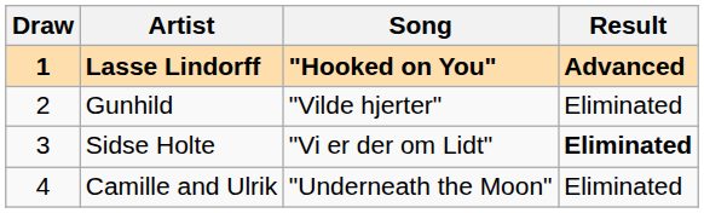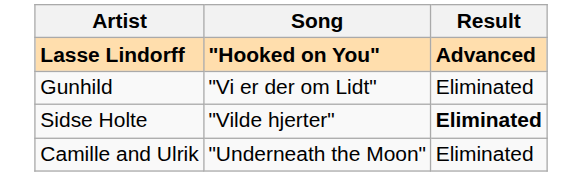 <table class="sortable wikitable" style="margin: 1em auto 1em auto; text-align:center">
 <tr>
-<th>Draw</th>
 <th>Artist</th>
 <th>Song</th>
 <th>Result</th>
 </tr>
 <tr style="font-weight:bold;background:navajowhite">
-<td>1</td>
 <td align="left">Lasse Lindorff</td>
 <td align="left">"Hooked on You"</td>
 <td align="left">Advanced</td>
 </tr>
 <tr>
-<td>2</td>
 <td align="left">Gunhild</td>
-<td align="left">"Vilde hjerter"</td>
+<td align="left">"Vi er der om Lidt"</td>
 <td align="left">Eliminated</td>
 </tr>
 <tr>
-<td>3</td>
 <td align="left">Sidse Holte</td>
-<td align="left">"Vi er der om Lidt"</td>
+<td align="left">"Vilde hjerter"</td>
 <td align="left"><strong>Eliminated</strong></td>
 </tr>
 <tr>
-<td>4</td>
 <td align="left">Camille and Ulrik</td>
 <td align="left">"Underneath the Moon"</td>
 <td align="left">Eliminated</td>
 </tr>
 </table>
